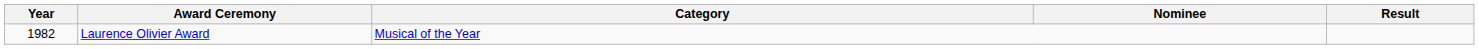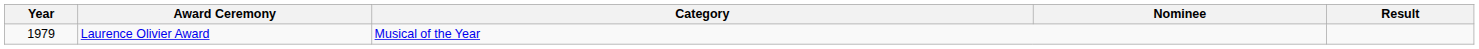 <table class="wikitable" width="95%">
 <tr>
 <th width="5%">Year</th>
 <th width="20%">Award Ceremony</th>
 <th width="45%">Category</th>
 <th width="20%">Nominee</th>
 <th width="10%">Result</th>
 </tr>
 <tr>
-<td align="center">1982</td>
+<td align="center">1979</td>
 <td><a href='#'>Laurence Olivier Award</a></td>
 <td colspan="2"><a href='#'>Musical of the Year</a></td>
 <td></td>
 </tr>
 </table>
